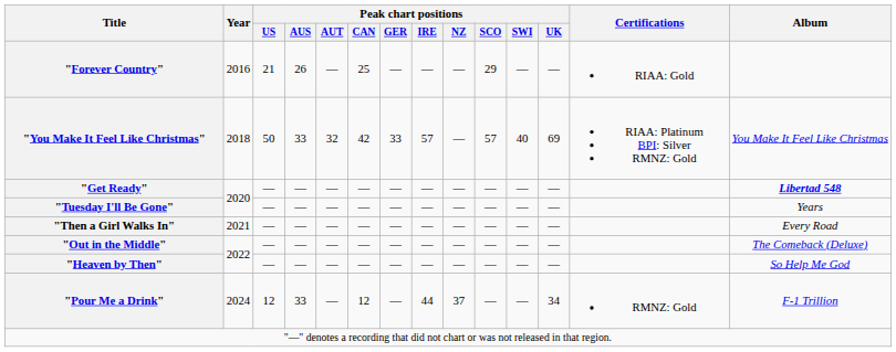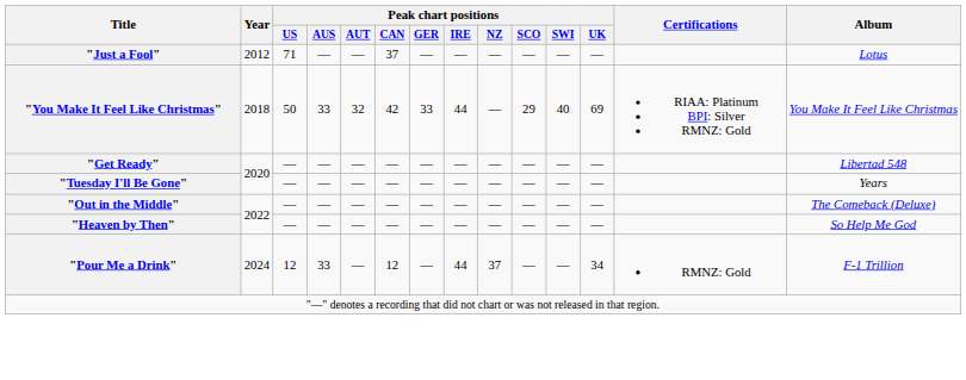 <table class="wikitable plainrowheaders" style="text-align:center;">
 <tr>
 <th scope="col" rowspan="2" style="width:18em;">Title</th>
 <th scope="col" rowspan="2" style="width:1em;">Year</th>
 <th scope="col" colspan="10">Peak chart positions</th>
 <th scope="col" rowspan="2" style="width:13em;"><a href='#'>Certifications</a></th>
 <th scope="col" rowspan="2">Album</th>
 </tr>
 <tr>
 <th scope="col" style="width:2.5em;font-size:90%;"><a href='#'>US</a><br></th>
 <th scope="col" style="width:2.5em;font-size:90%;"><a href='#'>AUS</a><br></th>
 <th scope="col" style="width:2.5em;font-size:90%;"><a href='#'>AUT</a><br></th>
 <th scope="col" style="width:2.5em;font-size:90%;"><a href='#'>CAN</a><br></th>
 <th scope="col" style="width:2.5em;font-size:90%;"><a href='#'>GER</a><br></th>
 <th scope="col" style="width:2.5em;font-size:90%;"><a href='#'>IRE</a><br></th>
 <th scope="col" style="width:2.5em;font-size:90%;"><a href='#'>NZ</a><br></th>
 <th scope="col" style="width:2.5em;font-size:90%;"><a href='#'>SCO</a><br></th>
 <th scope="col" style="width:2.5em;font-size:90%;"><a href='#'>SWI</a><br></th>
 <th scope="col" style="width:2.5em;font-size:90%;"><a href='#'>UK</a><br></th>
 </tr>
 <tr>
-<th scope="row">"<a href='#'>Forever Country</a>"<br></th>
-<td>2016</td>
-<td>21</td>
-<td>26</td>
+<th scope="row">"<a href='#'>Just a Fool</a>"<br></th>
+<td>2012</td>
+<td>71</td>
 <td>—</td>
-<td>25</td>
+<td>—</td>
+<td>37</td>
 <td>—</td>
 <td>—</td>
 <td>—</td>
-<td>29</td>
 <td>—</td>
 <td>—</td>
-<td><br><ul><li>RIAA: Gold</li></ul></td>
+<td>—</td>
 <td></td>
+<td><em><a href='#'>Lotus</a></em></td>
 </tr>
 <tr>
 <th scope="row">"<a href='#'>You Make It Feel Like Christmas</a>"<br></th>
 <td>2018</td>
 <td>50</td>
 <td>33</td>
 <td>32</td>
 <td>42</td>
 <td>33</td>
-<td>57</td>
+<td>44<br></td>
 <td>—</td>
-<td>57</td>
+<td>29</td>
 <td>40</td>
 <td>69</td>
 <td><br><ul><li>RIAA: Platinum</li><li><a href='#'>BPI</a>: Silver</li><li>RMNZ: Gold</li></ul></td>
 <td><em><a href='#'>You Make It Feel Like Christmas</a></em></td>
 </tr>
 <tr>
 <th scope="row">"<a href='#'>Get Ready</a>"<br></th>
 <td rowspan="2">2020</td>
 <td>—</td>
 <td>—</td>
 <td>—</td>
 <td>—</td>
 <td>—</td>
 <td>—</td>
 <td>—</td>
 <td>—</td>
 <td>—</td>
 <td>—</td>
 <td></td>
-<td><strong><em><a href='#'>Libertad 548</a></em></strong></td>
+<td><em><a href='#'>Libertad 548</a></em></td>
 </tr>
 <tr>
 <th scope="row">"<a href='#'>Tuesday I'll Be Gone</a>"<br></th>
 <td>—</td>
 <td>—</td>
 <td>—</td>
 <td>—</td>
 <td>—</td>
 <td>—</td>
 <td>—</td>
 <td>—</td>
 <td>—</td>
 <td>—</td>
 <td></td>
 <td><em>Years</em></td>
-</tr>
-<tr>
-<th scope="row">"Then a Girl Walks In"<br></th>
-<td>2021</td>
-<td>—</td>
-<td>—</td>
-<td>—</td>
-<td>—</td>
-<td>—</td>
-<td>—</td>
-<td>—</td>
-<td>—</td>
-<td>—</td>
-<td>—</td>
-<td></td>
-<td><em>Every Road</em></td>
 </tr>
 <tr>
 <th scope="row">"<a href='#'>Out in the Middle</a>"<br></th>
 <td rowspan="2">2022</td>
 <td>—</td>
 <td>—</td>
 <td>—</td>
 <td>—</td>
 <td>—</td>
 <td>—</td>
 <td>—</td>
 <td>—</td>
 <td>—</td>
 <td>—</td>
 <td></td>
 <td><em><a href='#'>The Comeback (Deluxe)</a></em></td>
 </tr>
 <tr>
 <th scope="row">"<a href='#'>Heaven by Then</a>"<br></th>
 <td>—</td>
 <td>—</td>
 <td>—</td>
 <td>—</td>
 <td>—</td>
 <td>—</td>
 <td>—</td>
 <td>—</td>
 <td>—</td>
 <td>—</td>
 <td></td>
 <td><em><a href='#'>So Help Me God</a></em></td>
 </tr>
 <tr>
 <th scope="row">"<a href='#'>Pour Me a Drink</a>"<br> </th>
 <td>2024</td>
 <td>12</td>
 <td>33</td>
 <td>—</td>
 <td>12</td>
 <td>—</td>
 <td>44<br></td>
 <td>37</td>
 <td>—</td>
 <td>—</td>
 <td>34</td>
 <td><br><ul><li>RMNZ: Gold</li></ul></td>
 <td><em><a href='#'>F-1 Trillion</a></em></td>
 </tr>
 <tr>
 <td colspan="14" style="font-size:90%">"—" denotes a recording that did not chart or was not released in that region.</td>
 </tr>
 </table>
